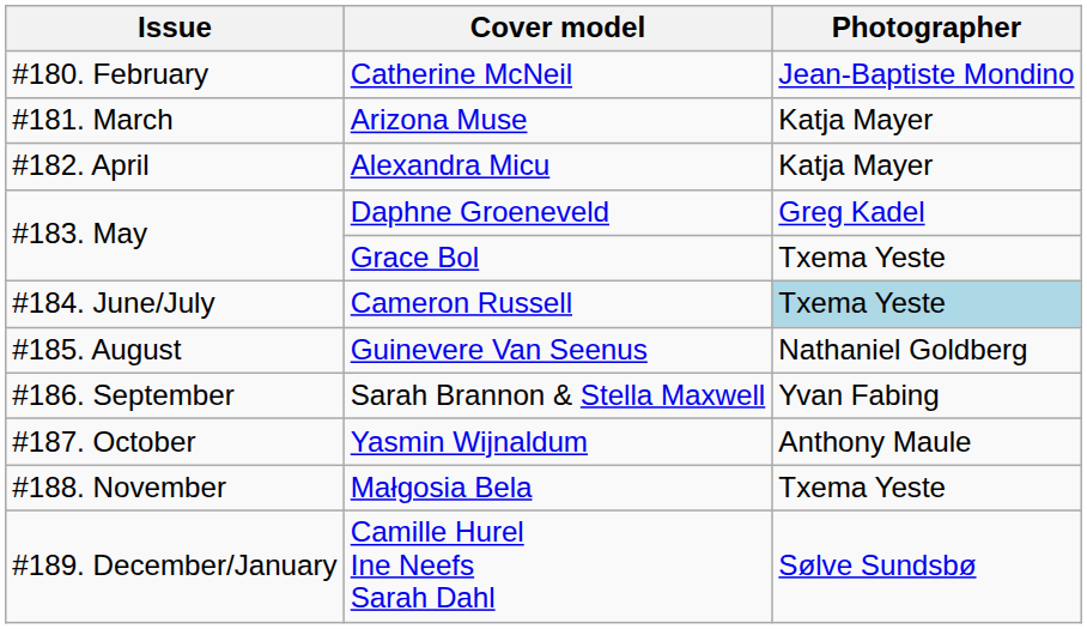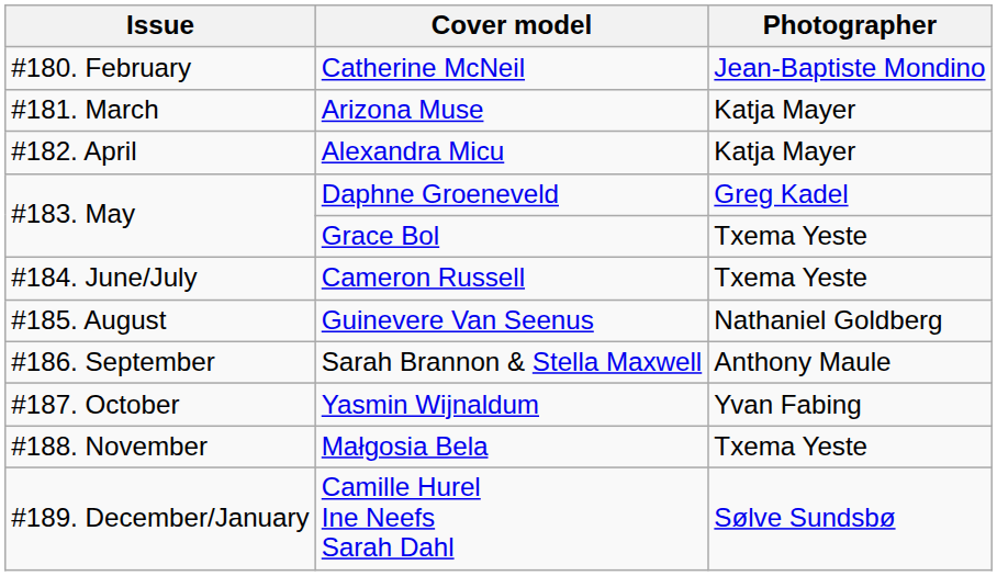 <table class="sortable wikitable">
 <tr>
 <th>Issue</th>
 <th>Cover model</th>
 <th>Photographer</th>
 </tr>
 <tr>
 <td>#180. February</td>
 <td><a href='#'>Catherine McNeil</a></td>
 <td><a href='#'>Jean-Baptiste Mondino</a></td>
 </tr>
 <tr>
 <td>#181. March</td>
 <td><a href='#'>Arizona Muse</a></td>
 <td>Katja Mayer</td>
 </tr>
 <tr>
 <td>#182. April</td>
 <td><a href='#'>Alexandra Micu</a></td>
 <td>Katja Mayer</td>
 </tr>
 <tr>
 <td rowspan=2>#183. May</td>
 <td><a href='#'>Daphne Groeneveld</a></td>
 <td><a href='#'>Greg Kadel</a></td>
 </tr>
 <tr>
 <td><a href='#'>Grace Bol</a></td>
 <td>Txema Yeste</td>
 </tr>
 <tr>
 <td>#184. June/July</td>
 <td><a href='#'>Cameron Russell</a></td>
-<td style="background: lightblue;">Txema Yeste</td>
+<td>Txema Yeste</td>
 </tr>
 <tr>
 <td>#185. August</td>
 <td><a href='#'>Guinevere Van Seenus</a></td>
 <td>Nathaniel Goldberg</td>
 </tr>
 <tr>
 <td>#186. September</td>
 <td>Sarah Brannon & <a href='#'>Stella Maxwell</a></td>
-<td>Yvan Fabing</td>
+<td>Anthony Maule</td>
 </tr>
 <tr>
 <td>#187. October</td>
 <td><a href='#'>Yasmin Wijnaldum</a></td>
-<td>Anthony Maule</td>
+<td>Yvan Fabing</td>
 </tr>
 <tr>
 <td>#188. November</td>
 <td><a href='#'>Małgosia Bela</a></td>
 <td>Txema Yeste</td>
 </tr>
 <tr>
 <td>#189. December/January</td>
 <td><a href='#'>Camille Hurel</a><br><a href='#'>Ine Neefs</a><br><a href='#'>Sarah Dahl</a></td>
 <td><a href='#'>Sølve Sundsbø</a></td>
 </tr>
 </table>
